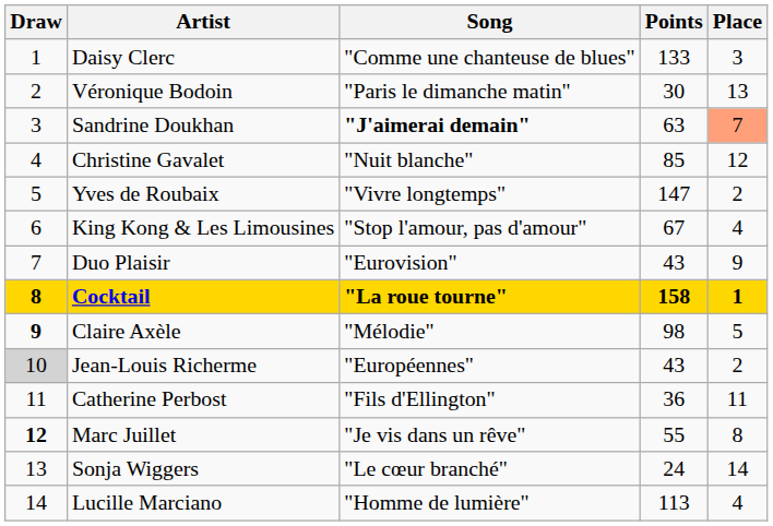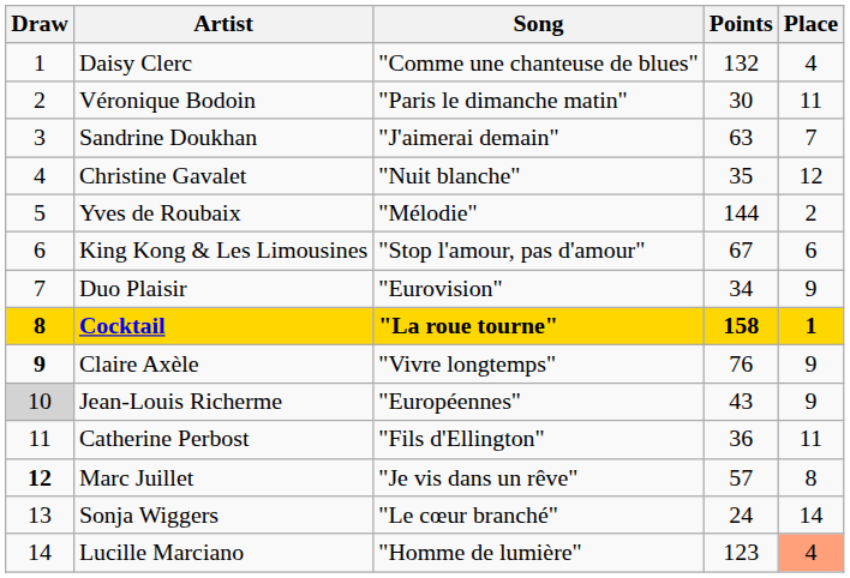 <table class="sortable wikitable" style="margin: 1em auto 1em auto; text-align:center">
 <tr>
 <th>Draw</th>
 <th>Artist</th>
 <th>Song</th>
 <th>Points</th>
 <th>Place</th>
 </tr>
 <tr>
 <td>1</td>
 <td align="left">Daisy Clerc</td>
 <td align="left">"Comme une chanteuse de blues"</td>
-<td>133</td>
-<td>3</td>
+<td>132</td>
+<td>4</td>
 </tr>
 <tr>
 <td>2</td>
 <td align="left">Véronique Bodoin</td>
 <td align="left">"Paris le dimanche matin"</td>
 <td>30</td>
-<td>13</td>
+<td>11</td>
 </tr>
 <tr>
 <td>3</td>
 <td align="left">Sandrine Doukhan</td>
-<td align="left"><strong>"J'aimerai demain"</strong></td>
+<td align="left">"J'aimerai demain"</td>
 <td>63</td>
-<td style="background: lightsalmon;">7</td>
+<td>7</td>
 </tr>
 <tr>
 <td>4</td>
 <td align="left">Christine Gavalet</td>
 <td align="left">"Nuit blanche"</td>
-<td>85</td>
+<td>35</td>
 <td>12</td>
 </tr>
 <tr>
 <td>5</td>
 <td align="left">Yves de Roubaix</td>
-<td align="left">"Vivre longtemps"</td>
-<td>147</td>
+<td align="left">"Mélodie"</td>
+<td>144</td>
 <td>2</td>
 </tr>
 <tr>
 <td>6</td>
 <td align="left">King Kong & Les Limousines</td>
 <td align="left">"Stop l'amour, pas d'amour"</td>
 <td>67</td>
-<td>4</td>
+<td>6</td>
 </tr>
 <tr>
 <td>7</td>
 <td align="left">Duo Plaisir</td>
 <td align="left">"Eurovision"</td>
-<td>43</td>
+<td>34</td>
 <td>9</td>
 </tr>
 <tr style="font-weight:bold; background:gold;">
 <td>8</td>
 <td align="left"><a href='#'>Cocktail</a></td>
 <td align="left">"La roue tourne"</td>
 <td>158</td>
 <td>1</td>
 </tr>
 <tr>
 <td><strong>9</strong></td>
 <td align="left">Claire Axèle</td>
-<td align="left">"Mélodie"</td>
-<td>98</td>
-<td>5</td>
+<td align="left">"Vivre longtemps"</td>
+<td>76</td>
+<td>9</td>
 </tr>
 <tr>
 <td style="background: lightgrey;">10</td>
 <td align="left">Jean-Louis Richerme</td>
 <td align="left">"Européennes"</td>
 <td>43</td>
-<td>2</td>
+<td>9</td>
 </tr>
 <tr>
 <td>11</td>
 <td align="left">Catherine Perbost</td>
 <td align="left">"Fils d'Ellington"</td>
 <td>36</td>
 <td>11</td>
 </tr>
 <tr>
 <td><strong>12</strong></td>
 <td align="left">Marc Juillet</td>
 <td align="left">"Je vis dans un rêve"</td>
-<td>55</td>
+<td>57</td>
 <td>8</td>
 </tr>
 <tr>
 <td>13</td>
 <td align="left">Sonja Wiggers</td>
 <td align="left">"Le cœur branché"</td>
 <td>24</td>
 <td>14</td>
 </tr>
 <tr>
 <td>14</td>
 <td align="left">Lucille Marciano</td>
 <td align="left">"Homme de lumière"</td>
-<td>113</td>
-<td>4</td>
+<td>123</td>
+<td style="background: lightsalmon;">4</td>
 </tr>
 </table>
